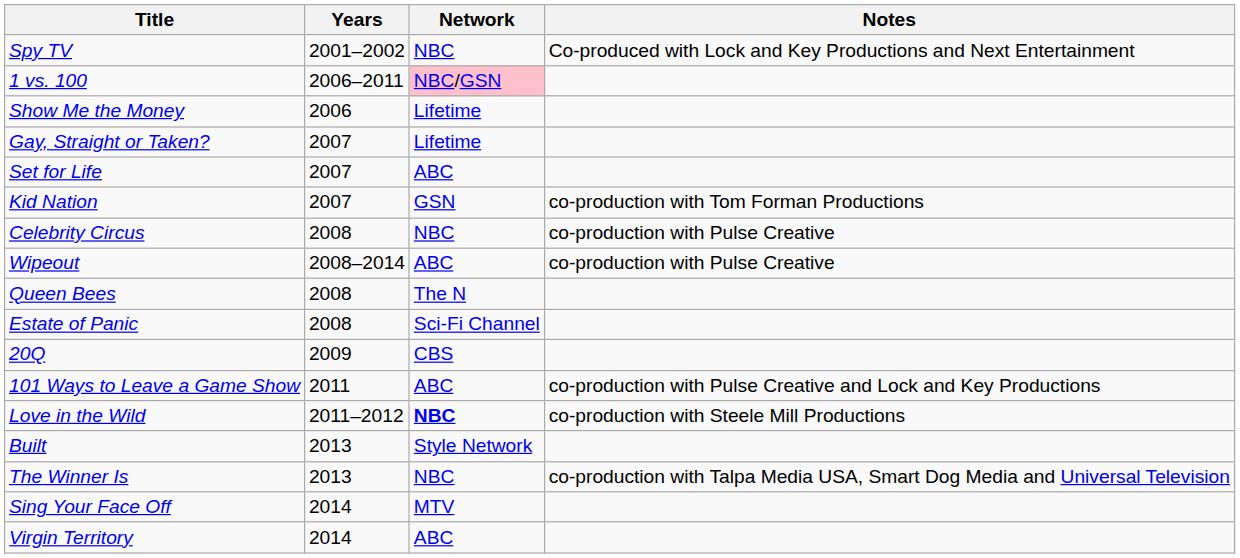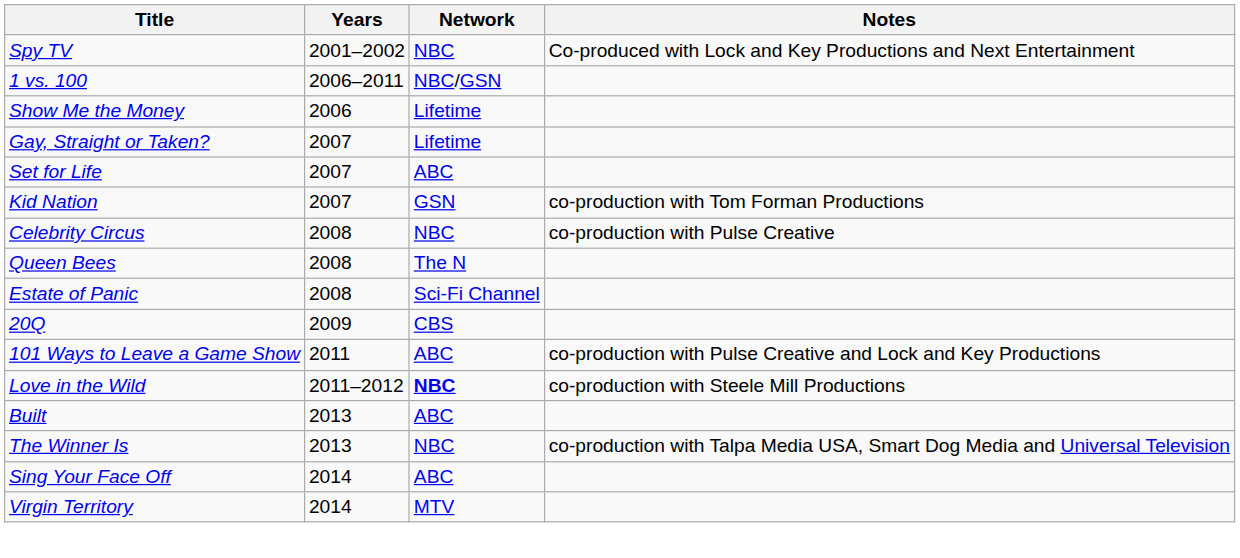 <table class="wikitable sortable">
 <tr>
 <th>Title</th>
 <th>Years</th>
 <th>Network</th>
 <th>Notes</th>
 </tr>
 <tr>
 <td><em><a href='#'>Spy TV</a></em></td>
 <td>2001–2002</td>
 <td><a href='#'>NBC</a></td>
 <td>Co-produced with Lock and Key Productions and Next Entertainment</td>
 </tr>
 <tr>
 <td><em><a href='#'>1 vs. 100</a></em></td>
 <td>2006–2011</td>
-<td style="background: pink;"><a href='#'>NBC</a>/<a href='#'>GSN</a></td>
+<td><a href='#'>NBC</a>/<a href='#'>GSN</a></td>
 <td></td>
 </tr>
 <tr>
 <td><em><a href='#'>Show Me the Money</a></em></td>
 <td>2006</td>
 <td><a href='#'>Lifetime</a></td>
 <td></td>
 </tr>
 <tr>
 <td><em><a href='#'>Gay, Straight or Taken?</a></em></td>
 <td>2007</td>
 <td><a href='#'>Lifetime</a></td>
 <td></td>
 </tr>
 <tr>
 <td><em><a href='#'>Set for Life</a></em></td>
 <td>2007</td>
 <td><a href='#'>ABC</a></td>
 <td></td>
 </tr>
 <tr>
 <td><em><a href='#'>Kid Nation</a></em></td>
 <td>2007</td>
 <td><a href='#'>GSN</a></td>
 <td>co-production with Tom Forman Productions</td>
 </tr>
 <tr>
 <td><em><a href='#'>Celebrity Circus</a></em></td>
 <td>2008</td>
 <td><a href='#'>NBC</a></td>
-<td>co-production with Pulse Creative</td>
-</tr>
-<tr>
-<td><em><a href='#'>Wipeout</a></em></td>
-<td>2008–2014</td>
-<td><a href='#'>ABC</a></td>
 <td>co-production with Pulse Creative</td>
 </tr>
 <tr>
 <td><em><a href='#'>Queen Bees</a></em></td>
 <td>2008</td>
 <td><a href='#'>The N</a></td>
 <td></td>
 </tr>
 <tr>
 <td><em><a href='#'>Estate of Panic</a></em></td>
 <td>2008</td>
 <td><a href='#'>Sci-Fi Channel</a></td>
 <td></td>
 </tr>
 <tr>
 <td><em><a href='#'>20Q</a></em></td>
 <td>2009</td>
 <td><a href='#'>CBS</a></td>
 <td></td>
 </tr>
 <tr>
 <td><em><a href='#'>101 Ways to Leave a Game Show</a></em></td>
 <td>2011</td>
 <td><a href='#'>ABC</a></td>
 <td>co-production with Pulse Creative and Lock and Key Productions</td>
 </tr>
 <tr>
 <td><em><a href='#'>Love in the Wild</a></em></td>
 <td>2011–2012</td>
 <td><strong><a href='#'>NBC</a></strong></td>
 <td>co-production with Steele Mill Productions</td>
 </tr>
 <tr>
 <td><em><a href='#'>Built</a></em></td>
 <td>2013</td>
-<td><a href='#'>Style Network</a></td>
+<td><a href='#'>ABC</a></td>
 <td></td>
 </tr>
 <tr>
 <td><em><a href='#'>The Winner Is</a></em></td>
 <td>2013</td>
 <td><a href='#'>NBC</a></td>
 <td>co-production with Talpa Media USA, Smart Dog Media and <a href='#'>Universal Television</a></td>
 </tr>
 <tr>
 <td><em><a href='#'>Sing Your Face Off</a></em></td>
 <td>2014</td>
-<td><a href='#'>MTV</a></td>
+<td><a href='#'>ABC</a></td>
 <td></td>
 </tr>
 <tr>
 <td><em><a href='#'>Virgin Territory</a></em></td>
 <td>2014</td>
-<td><a href='#'>ABC</a></td>
+<td><a href='#'>MTV</a></td>
 <td></td>
 </tr>
 </table>
